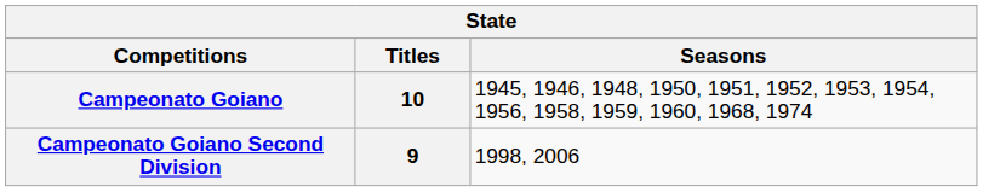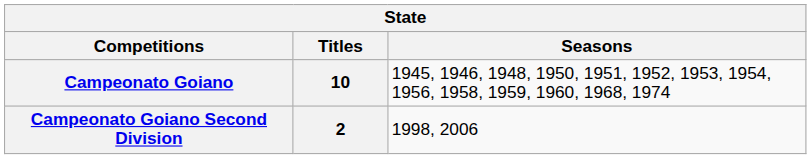 <table class="wikitable">
 <tr>
 <th colspan="3">State</th>
 </tr>
 <tr>
 <th style="width:260px">Competitions</th>
 <th style="width:80px">Titles</th>
 <th style="width:380px">Seasons</th>
 </tr>
 <tr>
 <th style="text-align:center"><a href='#'>Campeonato Goiano</a></th>
 <th style="text-align:center"><strong>10</strong></th>
 <td align="left">1945, 1946, 1948, 1950, 1951, 1952, 1953, 1954, 1956, 1958, 1959, 1960, 1968, 1974</td>
 </tr>
 <tr>
 <th style="text-align:center"><a href='#'>Campeonato Goiano Second Division</a></th>
-<th style="text-align:center"><strong>9</strong></th>
+<th style="text-align:center"><strong>2</strong></th>
 <td align="left">1998, 2006</td>
 </tr>
 </table>
